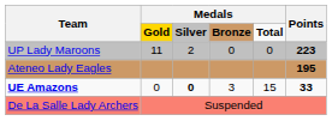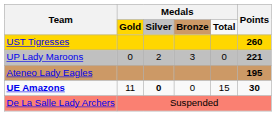 <table class="wikitable">
 <tr>
 <th rowspan=2>Team</th>
 <th colspan=4>Medals</th>
 <th rowspan=2>Points</th>
 </tr>
 <tr>
 <td align=center bgcolor="gold"><strong> Gold  </strong></td>
 <td align=center bgcolor="silver"><strong>Silver</strong></td>
 <td align=center bgcolor="CC9966"><strong>Bronze</strong></td>
 <td align=center><strong>Total</strong></td>
 </tr>
+<tr bgcolor="gold">
+<td> <a href='#'>UST Tigresses</a></td>
+<td align=center></td>
+<td align=center></td>
+<td align=center></td>
+<td align=center></td>
+<td align=center><strong>260</strong></td>
+</tr>
 <tr bgcolor="silver">
 <td> <a href='#'>UP Lady Maroons</a></td>
-<td align=center>11</td>
+<td align=center>0</td>
 <td align=center>2</td>
+<td align=center>3</td>
 <td align=center>0</td>
-<td align=center>0</td>
-<td align=center><strong>223</strong></td>
+<td align=center><strong>221</strong></td>
 </tr>
 <tr bgcolor="CC9966">
 <td> <a href='#'>Ateneo Lady Eagles</a></td>
 <td align=center></td>
 <td align=center></td>
 <td align=center></td>
 <td align=center></td>
 <td align=center><strong>195</strong></td>
 </tr>
 <tr>
 <td> <strong><a href='#'>UE Amazons</a></strong></td>
+<td align=center>11</td>
+<td align=center><strong>0</strong></td>
 <td align=center>0</td>
-<td align=center><strong>0</strong></td>
-<td align=center>3</td>
 <td align=center>15</td>
-<td align=center><strong>33</strong></td>
+<td align=center><strong>30</strong></td>
 </tr>
 <tr bgcolor=salmon>
 <td> <a href='#'>De La Salle Lady Archers</a></td>
 <td align=center colspan=5>Suspended</td>
 </tr>
 </table>
